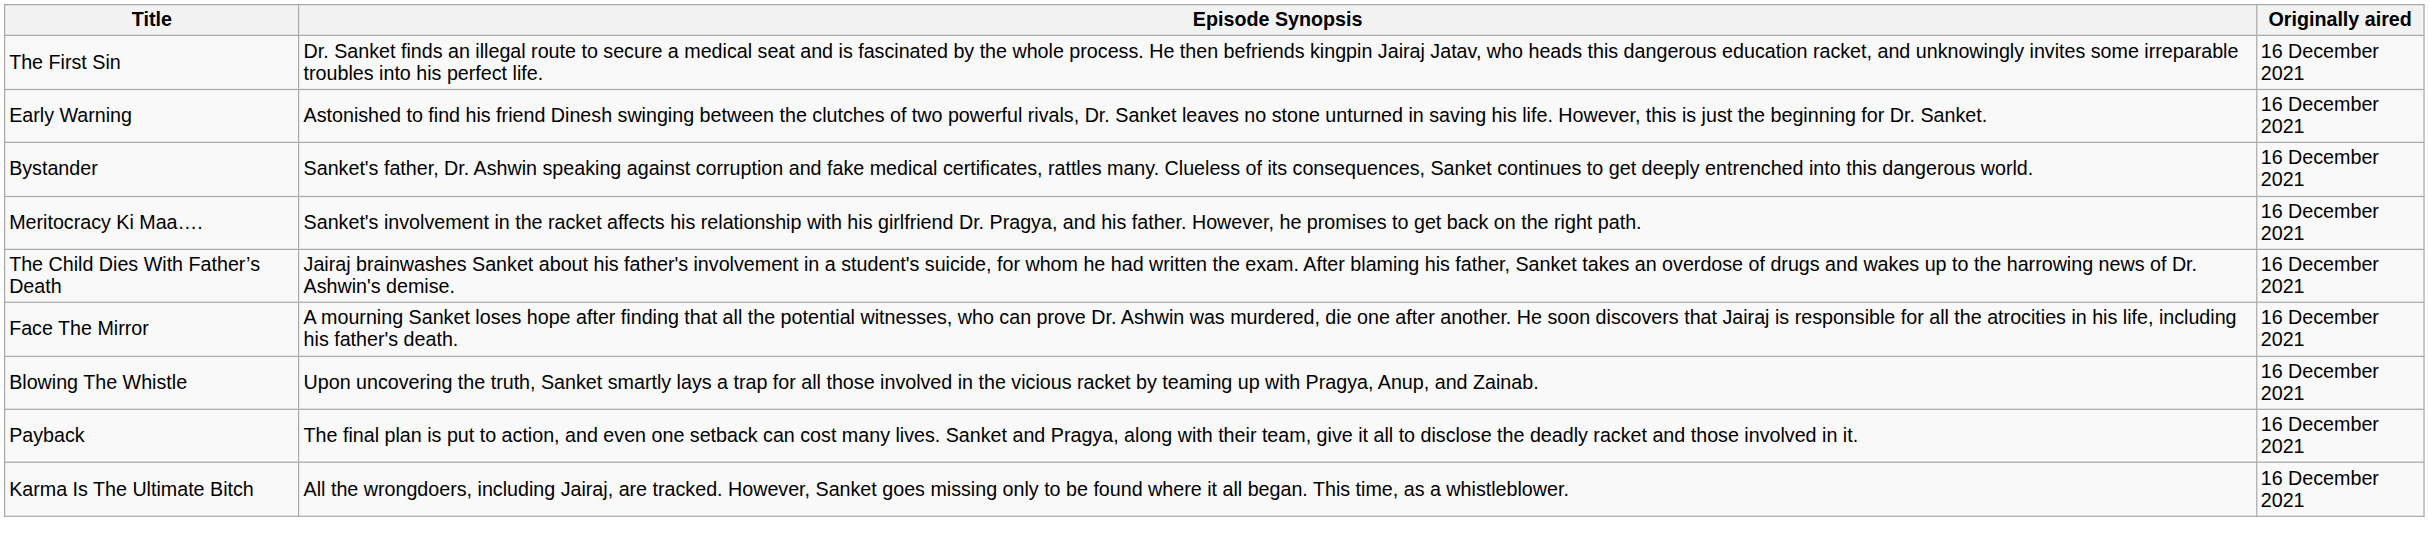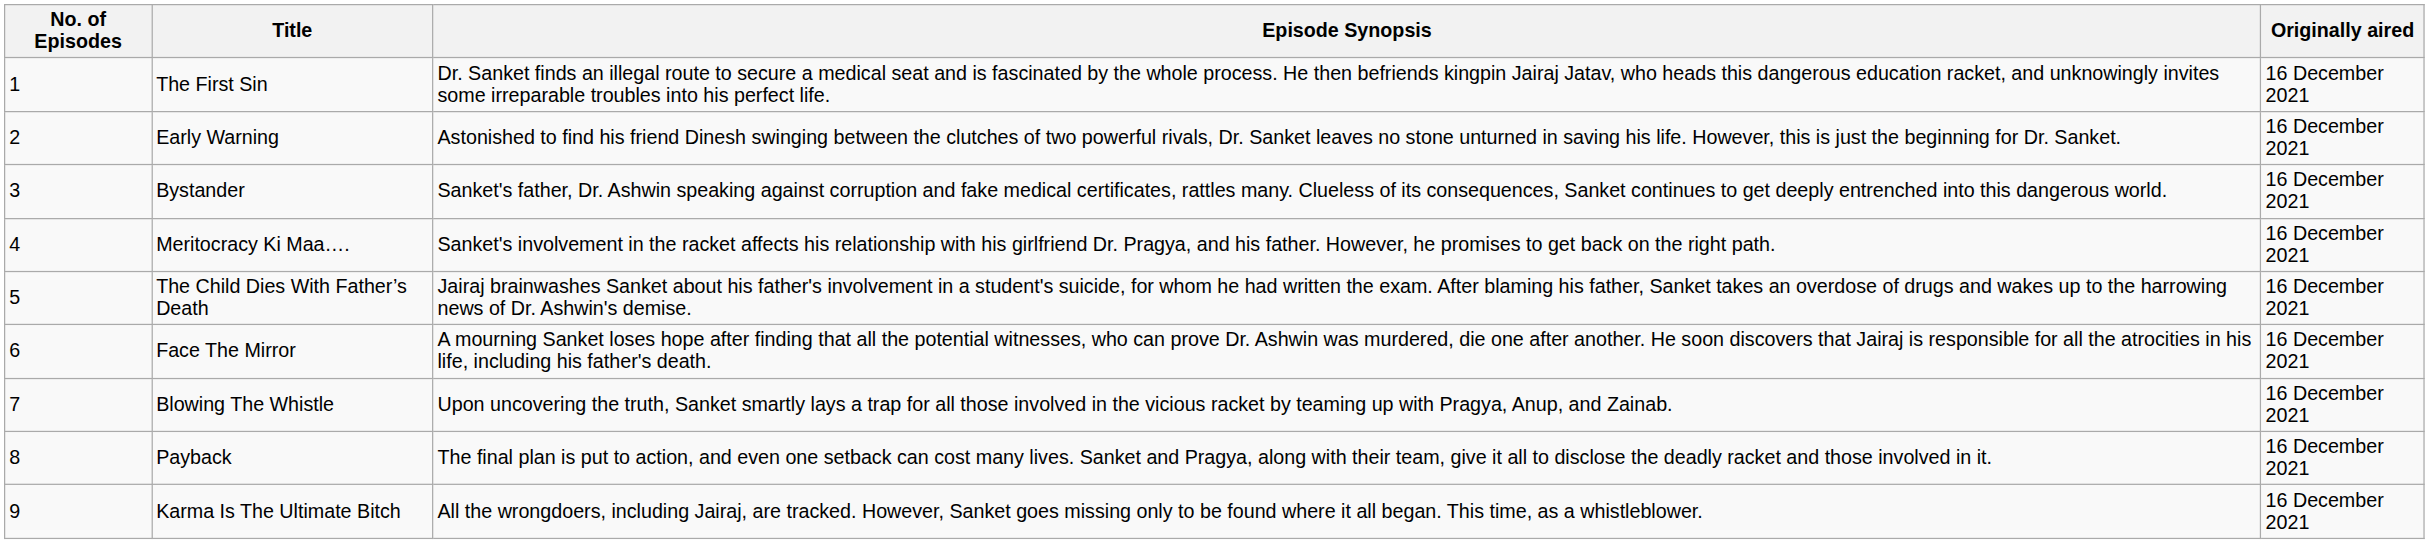 <table class="wikitable">
 <tr>
+<th>No. of Episodes</th>
 <th>Title</th>
 <th>Episode Synopsis</th>
 <th>Originally aired</th>
 </tr>
 <tr>
+<td>1</td>
 <td>The First Sin</td>
 <td>Dr. Sanket finds an illegal route to secure a medical seat and is fascinated by the whole process. He then befriends kingpin Jairaj Jatav, who heads this dangerous education racket, and unknowingly invites some irreparable troubles into his perfect life.</td>
 <td>16 December 2021</td>
 </tr>
 <tr>
+<td>2</td>
 <td>Early Warning</td>
 <td>Astonished to find his friend Dinesh swinging between the clutches of two powerful rivals, Dr. Sanket leaves no stone unturned in saving his life. However, this is just the beginning for Dr. Sanket.</td>
 <td>16 December 2021</td>
 </tr>
 <tr>
+<td>3</td>
 <td>Bystander</td>
 <td>Sanket's father, Dr. Ashwin speaking against corruption and fake medical certificates, rattles many. Clueless of its consequences, Sanket continues to get deeply entrenched into this dangerous world.</td>
 <td>16 December 2021</td>
 </tr>
 <tr>
+<td>4</td>
 <td>Meritocracy Ki Maa….</td>
 <td>Sanket's involvement in the racket affects his relationship with his girlfriend Dr. Pragya, and his father. However, he promises to get back on the right path.</td>
 <td>16 December 2021</td>
 </tr>
 <tr>
+<td>5</td>
 <td>The Child Dies With Father’s Death</td>
 <td>Jairaj brainwashes Sanket about his father's involvement in a student's suicide, for whom he had written the exam. After blaming his father, Sanket takes an overdose of drugs and wakes up to the harrowing news of Dr. Ashwin's demise.</td>
 <td>16 December 2021</td>
 </tr>
 <tr>
+<td>6</td>
 <td>Face The Mirror</td>
 <td>A mourning Sanket loses hope after finding that all the potential witnesses, who can prove Dr. Ashwin was murdered, die one after another. He soon discovers that Jairaj is responsible for all the atrocities in his life, including his father's death.</td>
 <td>16 December 2021</td>
 </tr>
 <tr>
+<td>7</td>
 <td>Blowing The Whistle</td>
 <td>Upon uncovering the truth, Sanket smartly lays a trap for all those involved in the vicious racket by teaming up with Pragya, Anup, and Zainab.</td>
 <td>16 December 2021</td>
 </tr>
 <tr>
+<td>8</td>
 <td>Payback</td>
 <td>The final plan is put to action, and even one setback can cost many lives. Sanket and Pragya, along with their team, give it all to disclose the deadly racket and those involved in it.</td>
 <td>16 December 2021</td>
 </tr>
 <tr>
+<td>9</td>
 <td>Karma Is The Ultimate Bitch</td>
 <td>All the wrongdoers, including Jairaj, are tracked. However, Sanket goes missing only to be found where it all began. This time, as a whistleblower.</td>
 <td>16 December 2021</td>
 </tr>
 </table>
